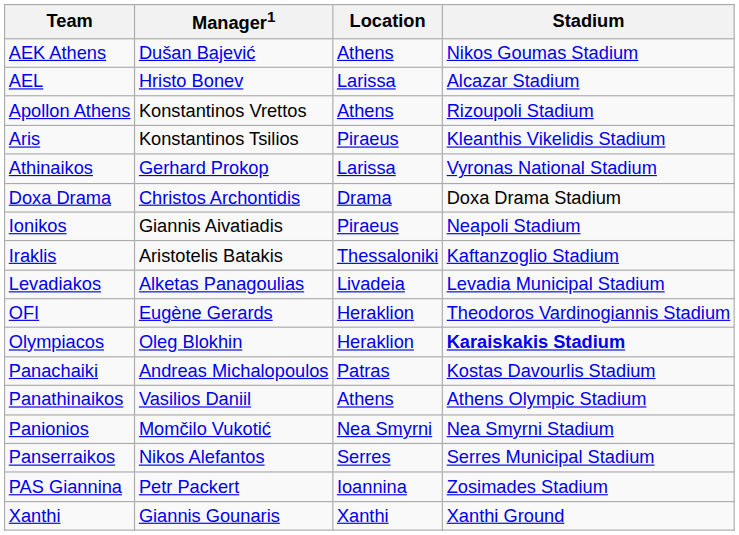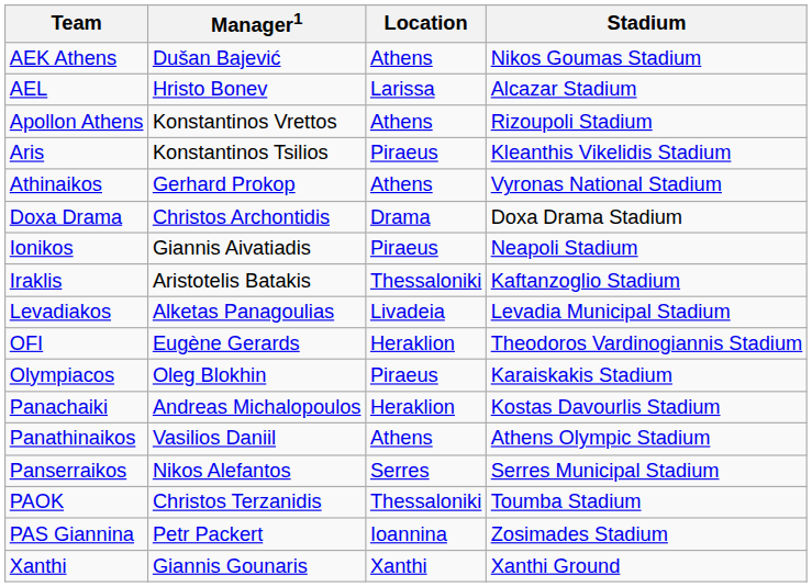 <table class="wikitable sortable" style="text-align: left;">
 <tr>
 <th>Team</th>
 <th>Manager<sup>1</sup></th>
 <th>Location</th>
 <th>Stadium</th>
 </tr>
 <tr>
 <td><a href='#'>AEK Athens</a></td>
 <td> <a href='#'>Dušan Bajević</a></td>
 <td><a href='#'>Athens</a></td>
 <td><a href='#'>Nikos Goumas Stadium</a></td>
 </tr>
 <tr>
 <td><a href='#'>AEL</a></td>
 <td> <a href='#'>Hristo Bonev</a></td>
 <td><a href='#'>Larissa</a></td>
 <td><a href='#'>Alcazar Stadium</a></td>
 </tr>
 <tr>
 <td><a href='#'>Apollon Athens</a></td>
 <td> Konstantinos Vrettos</td>
 <td><a href='#'>Athens</a></td>
 <td><a href='#'>Rizoupoli Stadium</a></td>
 </tr>
 <tr>
 <td><a href='#'>Aris</a></td>
 <td> Konstantinos Tsilios</td>
 <td><a href='#'>Piraeus</a></td>
 <td><a href='#'>Kleanthis Vikelidis Stadium</a></td>
 </tr>
 <tr>
 <td><a href='#'>Athinaikos</a></td>
 <td> <a href='#'>Gerhard Prokop</a></td>
-<td><a href='#'>Larissa</a></td>
+<td><a href='#'>Athens</a></td>
 <td><a href='#'>Vyronas National Stadium</a></td>
 </tr>
 <tr>
 <td><a href='#'>Doxa Drama</a></td>
 <td> <a href='#'>Christos Archontidis</a></td>
 <td><a href='#'>Drama</a></td>
 <td>Doxa Drama Stadium</td>
 </tr>
 <tr>
 <td><a href='#'>Ionikos</a></td>
 <td> Giannis Aivatiadis</td>
 <td><a href='#'>Piraeus</a></td>
 <td><a href='#'>Neapoli Stadium</a></td>
 </tr>
 <tr>
 <td><a href='#'>Iraklis</a></td>
 <td> Aristotelis Batakis</td>
 <td><a href='#'>Thessaloniki</a></td>
 <td><a href='#'>Kaftanzoglio Stadium</a></td>
 </tr>
 <tr>
 <td><a href='#'>Levadiakos</a></td>
 <td> <a href='#'>Alketas Panagoulias</a></td>
 <td><a href='#'>Livadeia</a></td>
 <td><a href='#'>Levadia Municipal Stadium</a></td>
 </tr>
 <tr>
 <td><a href='#'>OFI</a></td>
 <td> <a href='#'>Eugène Gerards</a></td>
 <td><a href='#'>Heraklion</a></td>
 <td><a href='#'>Theodoros Vardinogiannis Stadium</a></td>
 </tr>
 <tr>
 <td><a href='#'>Olympiacos</a></td>
 <td> <a href='#'>Oleg Blokhin</a></td>
-<td><a href='#'>Heraklion</a></td>
-<td><strong><a href='#'>Karaiskakis Stadium</a></strong></td>
+<td><a href='#'>Piraeus</a></td>
+<td><a href='#'>Karaiskakis Stadium</a></td>
 </tr>
 <tr>
 <td><a href='#'>Panachaiki</a></td>
 <td> <a href='#'>Andreas Michalopoulos</a></td>
-<td><a href='#'>Patras</a></td>
+<td><a href='#'>Heraklion</a></td>
 <td><a href='#'>Kostas Davourlis Stadium</a></td>
 </tr>
 <tr>
 <td><a href='#'>Panathinaikos</a></td>
 <td> <a href='#'>Vasilios Daniil</a></td>
 <td><a href='#'>Athens</a></td>
 <td><a href='#'>Athens Olympic Stadium</a></td>
 </tr>
 <tr>
-<td><a href='#'>Panionios</a></td>
-<td> <a href='#'>Momčilo Vukotić</a></td>
-<td><a href='#'>Nea Smyrni</a></td>
-<td><a href='#'>Nea Smyrni Stadium</a></td>
-</tr>
-<tr>
 <td><a href='#'>Panserraikos</a></td>
 <td> <a href='#'>Nikos Alefantos</a></td>
 <td><a href='#'>Serres</a></td>
 <td><a href='#'>Serres Municipal Stadium</a></td>
+</tr>
+<tr>
+<td><a href='#'>PAOK</a></td>
+<td> <a href='#'>Christos Terzanidis</a></td>
+<td><a href='#'>Thessaloniki</a></td>
+<td><a href='#'>Toumba Stadium</a></td>
 </tr>
 <tr>
 <td><a href='#'>PAS Giannina</a></td>
 <td> <a href='#'>Petr Packert</a></td>
 <td><a href='#'>Ioannina</a></td>
 <td><a href='#'>Zosimades Stadium</a></td>
 </tr>
 <tr>
 <td><a href='#'>Xanthi</a></td>
 <td> <a href='#'>Giannis Gounaris</a></td>
 <td><a href='#'>Xanthi</a></td>
 <td><a href='#'>Xanthi Ground</a></td>
 </tr>
 </table>
